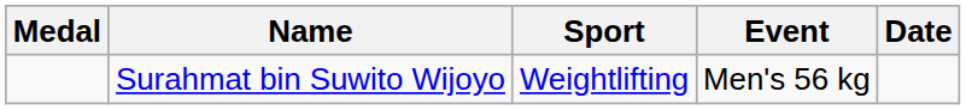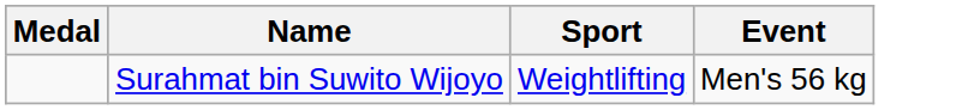 <table class="wikitable sortable" style="font-size: 95%;">
 <tr>
 <th>Medal</th>
 <th>Name</th>
 <th>Sport</th>
 <th>Event</th>
-<th>Date</th>
 </tr>
 <tr>
 <td></td>
 <td><a href='#'>Surahmat bin Suwito Wijoyo</a></td>
 <td><a href='#'>Weightlifting</a></td>
 <td>Men's 56 kg</td>
-<td></td>
 </tr>
 </table>
